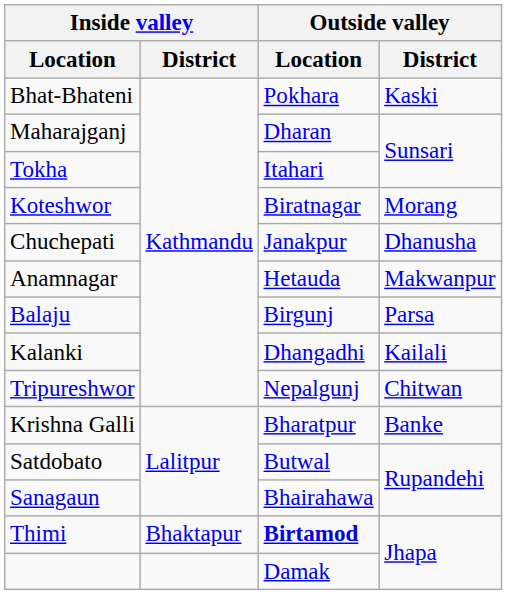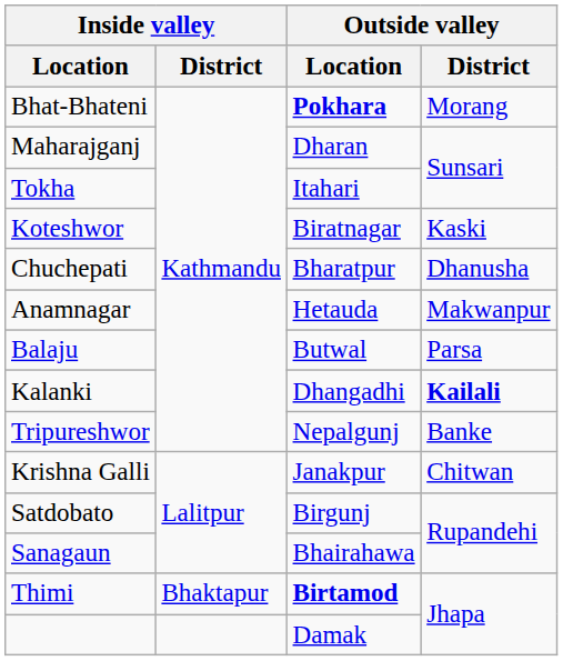 <table class="wikitable">
 <tr>
 <th colspan="2">Inside <a href='#'>valley</a></th>
 <th colspan="2">Outside valley</th>
 </tr>
 <tr>
 <th>Location</th>
 <th>District</th>
 <th>Location</th>
 <th>District</th>
 </tr>
 <tr>
 <td>Bhat-Bhateni</td>
 <td rowspan="9"><a href='#'>Kathmandu</a></td>
-<td><a href='#'>Pokhara</a></td>
-<td><a href='#'>Kaski</a></td>
+<td><strong><a href='#'>Pokhara</a></strong></td>
+<td><a href='#'>Morang</a></td>
 </tr>
 <tr>
 <td>Maharajganj</td>
 <td><a href='#'>Dharan</a></td>
 <td rowspan="2"><a href='#'>Sunsari</a></td>
 </tr>
 <tr>
 <td><a href='#'>Tokha</a></td>
 <td><a href='#'>Itahari</a></td>
 </tr>
 <tr>
 <td><a href='#'>Koteshwor</a></td>
 <td><a href='#'>Biratnagar</a></td>
-<td><a href='#'>Morang</a></td>
+<td><a href='#'>Kaski</a></td>
 </tr>
 <tr>
 <td>Chuchepati</td>
-<td><a href='#'>Janakpur</a></td>
+<td><a href='#'>Bharatpur</a></td>
 <td><a href='#'>Dhanusha</a></td>
 </tr>
 <tr>
 <td>Anamnagar</td>
 <td><a href='#'>Hetauda</a></td>
 <td><a href='#'>Makwanpur</a></td>
 </tr>
 <tr>
 <td><a href='#'>Balaju</a></td>
-<td><a href='#'>Birgunj</a></td>
+<td><a href='#'>Butwal</a></td>
 <td><a href='#'>Parsa</a></td>
 </tr>
 <tr>
 <td>Kalanki</td>
 <td><a href='#'>Dhangadhi</a></td>
-<td><a href='#'>Kailali</a></td>
+<td><strong><a href='#'>Kailali</a></strong></td>
 </tr>
 <tr>
 <td><a href='#'>Tripureshwor</a></td>
 <td><a href='#'>Nepalgunj</a></td>
-<td><a href='#'>Chitwan</a></td>
+<td><a href='#'>Banke</a></td>
 </tr>
 <tr>
 <td>Krishna Galli</td>
 <td rowspan="3"><a href='#'>Lalitpur</a></td>
-<td><a href='#'>Bharatpur</a></td>
-<td><a href='#'>Banke</a></td>
+<td><a href='#'>Janakpur</a></td>
+<td><a href='#'>Chitwan</a></td>
 </tr>
 <tr>
 <td>Satdobato</td>
-<td><a href='#'>Butwal</a></td>
+<td><a href='#'>Birgunj</a></td>
 <td rowspan="2"><a href='#'>Rupandehi</a></td>
 </tr>
 <tr>
 <td><a href='#'>Sanagaun</a></td>
 <td><a href='#'>Bhairahawa</a></td>
 </tr>
 <tr>
 <td><a href='#'>Thimi</a></td>
 <td><a href='#'>Bhaktapur</a></td>
 <td><strong><a href='#'>Birtamod</a></strong></td>
 <td rowspan="2"><a href='#'>Jhapa</a></td>
 </tr>
 <tr>
 <td></td>
 <td></td>
 <td><a href='#'>Damak</a></td>
 </tr>
 </table>
